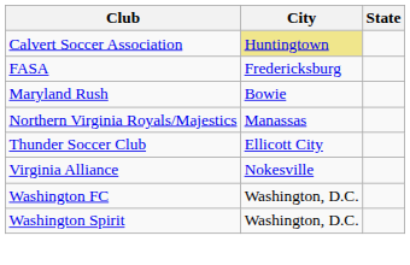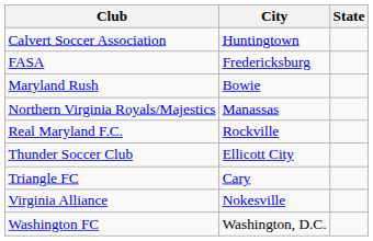 <table class="wikitable">
 <tr>
 <th>Club</th>
 <th>City</th>
 <th>State</th>
 </tr>
 <tr>
 <td><a href='#'>Calvert Soccer Association</a></td>
-<td style="background: khaki;"><a href='#'>Huntingtown</a></td>
+<td><a href='#'>Huntingtown</a></td>
 <td></td>
 </tr>
 <tr>
 <td><a href='#'>FASA</a></td>
 <td><a href='#'>Fredericksburg</a></td>
 <td></td>
 </tr>
 <tr>
 <td><a href='#'>Maryland Rush</a></td>
 <td><a href='#'>Bowie</a></td>
 <td></td>
 </tr>
 <tr>
 <td><a href='#'>Northern Virginia Royals/Majestics</a></td>
 <td><a href='#'>Manassas</a></td>
 <td></td>
 </tr>
 <tr>
+<td><a href='#'>Real Maryland F.C.</a></td>
+<td><a href='#'>Rockville</a></td>
+<td></td>
+</tr>
+<tr>
 <td><a href='#'>Thunder Soccer Club</a></td>
 <td><a href='#'>Ellicott City</a></td>
+<td></td>
+</tr>
+<tr>
+<td><a href='#'>Triangle FC</a></td>
+<td><a href='#'>Cary</a></td>
 <td></td>
 </tr>
 <tr>
 <td><a href='#'>Virginia Alliance</a></td>
 <td><a href='#'>Nokesville</a></td>
 <td></td>
 </tr>
 <tr>
 <td><a href='#'>Washington FC</a></td>
 <td>Washington, D.C.</td>
 <td></td>
 </tr>
-<tr>
-<td><a href='#'>Washington Spirit</a></td>
-<td>Washington, D.C.</td>
-<td></td>
-</tr>
 </table>
